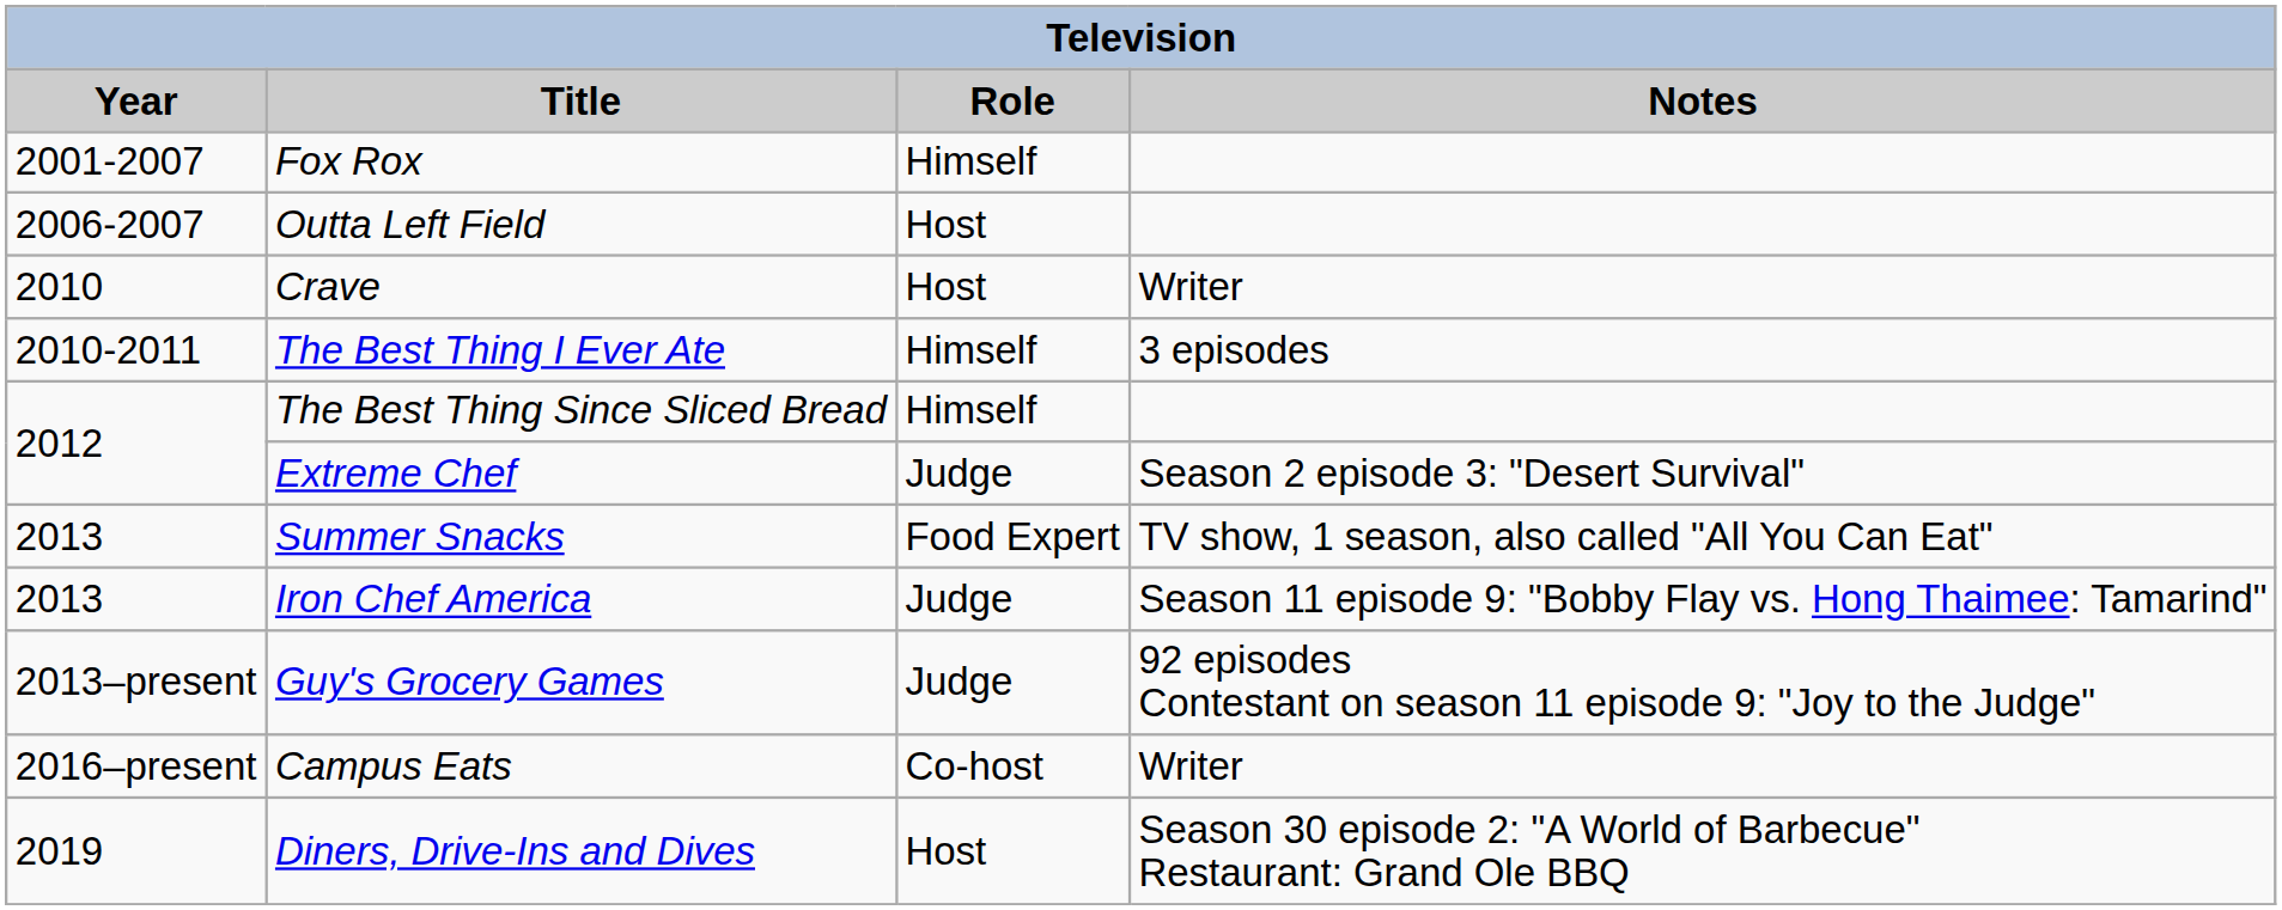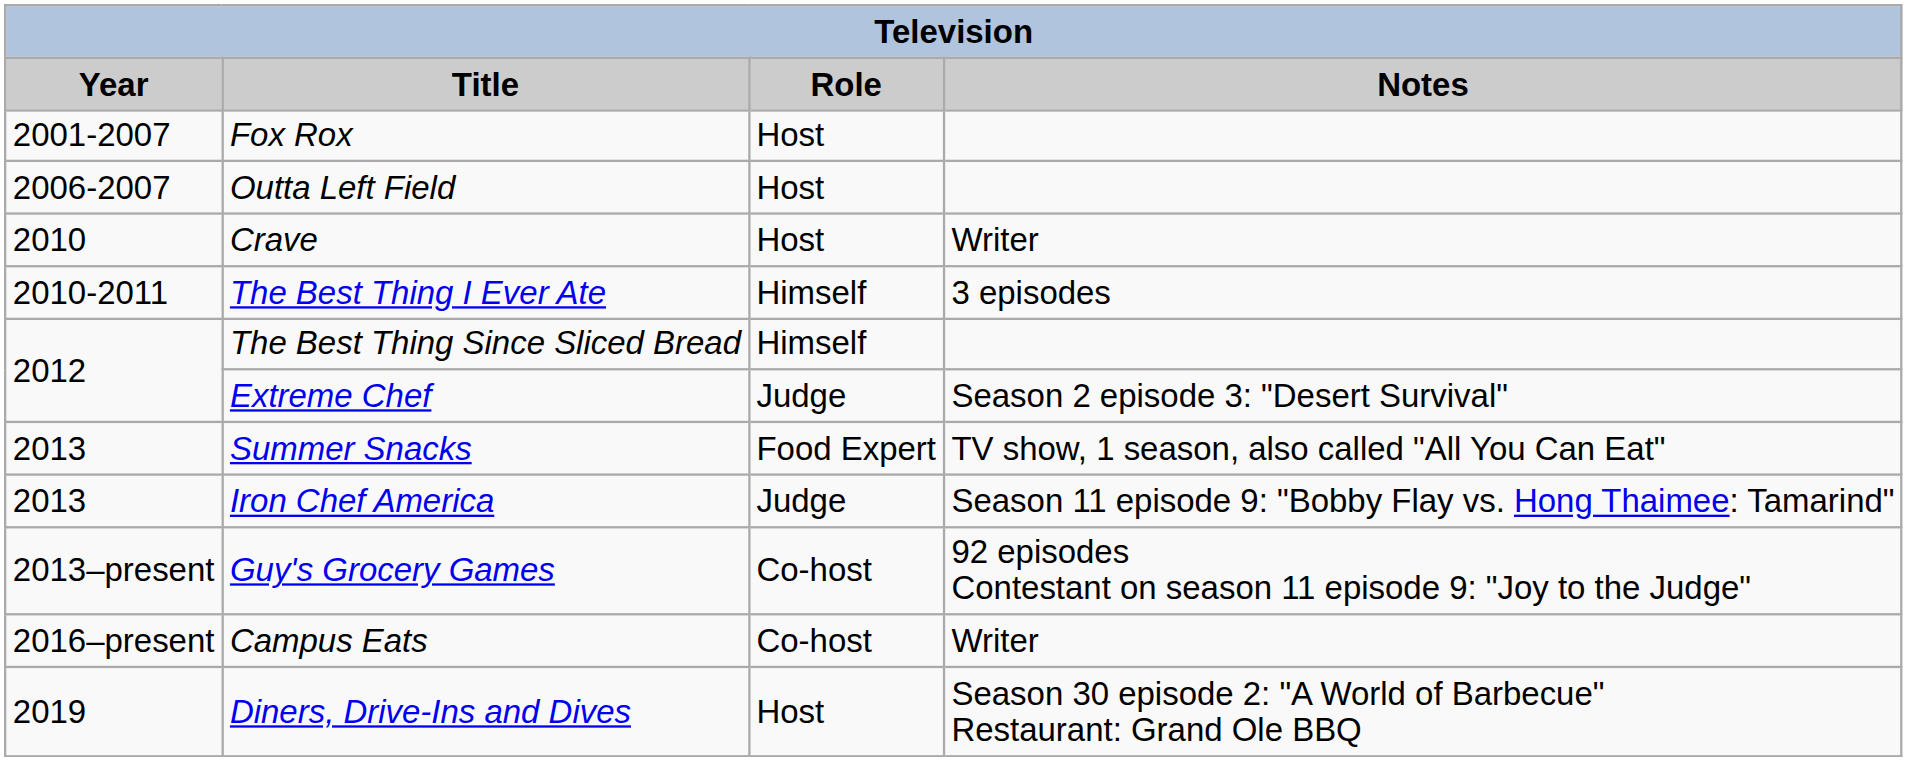 <table class="wikitable" style="font-size:90%;">
 <tr>
 <th colspan=4 style="background:#B0C4DE;">Television</th>
 </tr>
 <tr align="center">
 <th style="background: #CCCCCC;">Year</th>
 <th style="background: #CCCCCC;">Title</th>
 <th style="background: #CCCCCC;">Role</th>
 <th style="background: #CCCCCC;">Notes</th>
 </tr>
 <tr>
 <td>2001-2007</td>
 <td><em>Fox Rox</em></td>
-<td>Himself</td>
+<td>Host</td>
 <td></td>
 </tr>
 <tr>
 <td>2006-2007</td>
 <td><em>Outta Left Field</em></td>
 <td>Host</td>
 <td></td>
 </tr>
 <tr>
 <td>2010</td>
 <td><em>Crave</em></td>
 <td>Host</td>
 <td>Writer</td>
 </tr>
 <tr>
 <td>2010-2011</td>
 <td><em><a href='#'>The Best Thing I Ever Ate</a></em></td>
 <td>Himself</td>
 <td>3 episodes</td>
 </tr>
 <tr>
 <td rowspan=2>2012</td>
 <td><em>The Best Thing Since Sliced Bread</em></td>
 <td>Himself</td>
 <td></td>
 </tr>
 <tr>
 <td><em><a href='#'>Extreme Chef</a></em></td>
 <td>Judge</td>
 <td>Season 2 episode 3: "Desert Survival"</td>
 </tr>
 <tr>
 <td>2013</td>
 <td><em><a href='#'>Summer Snacks</a></em></td>
 <td>Food Expert</td>
 <td>TV show, 1 season, also called "All You Can Eat"</td>
 </tr>
 <tr>
 <td>2013</td>
 <td><em><a href='#'>Iron Chef America</a></em></td>
 <td>Judge</td>
 <td>Season 11 episode 9: "Bobby Flay vs. <a href='#'>Hong Thaimee</a>: Tamarind"</td>
 </tr>
 <tr>
 <td>2013–present</td>
 <td><em><a href='#'>Guy's Grocery Games</a></em></td>
-<td>Judge</td>
+<td>Co-host</td>
 <td>92 episodes<br> Contestant on season 11 episode 9: "Joy to the Judge"</td>
 </tr>
 <tr>
 <td>2016–present</td>
 <td><em>Campus Eats</em></td>
 <td>Co-host</td>
 <td>Writer</td>
 </tr>
 <tr>
 <td>2019</td>
 <td><em><a href='#'>Diners, Drive-Ins and Dives</a></em></td>
 <td>Host</td>
 <td>Season 30 episode 2: "A World of Barbecue"<br> Restaurant: Grand Ole BBQ</td>
 </tr>
 </table>
